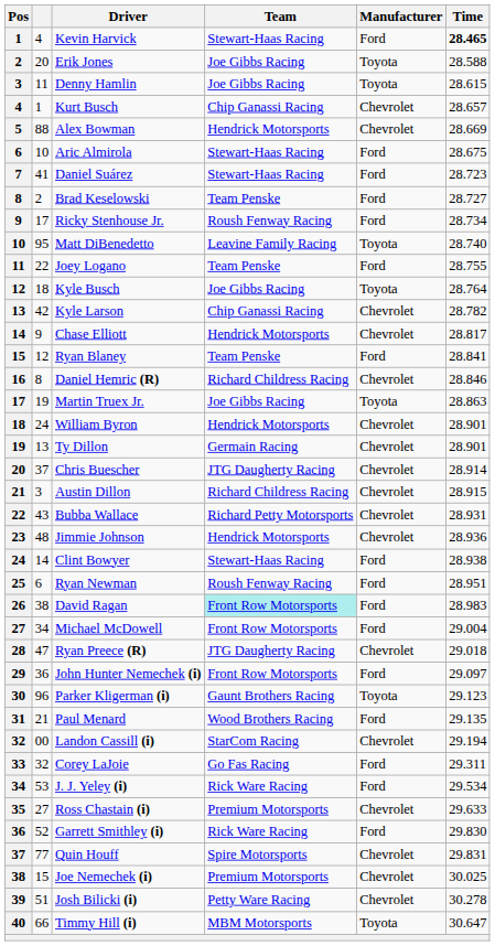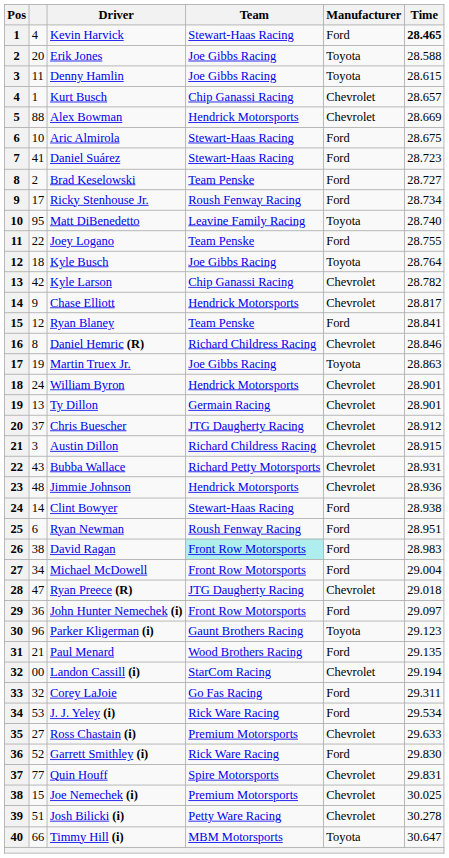 <table class="wikitable" style="font-size:95%">
 <tr>
 <th>Pos</th>
 <th></th>
 <th>Driver</th>
 <th>Team</th>
 <th>Manufacturer</th>
 <th>Time</th>
 </tr>
 <tr>
 <th>1</th>
 <td>4</td>
 <td><a href='#'>Kevin Harvick</a></td>
 <td><a href='#'>Stewart-Haas Racing</a></td>
 <td>Ford</td>
 <td><strong>28.465</strong></td>
 </tr>
 <tr>
 <th>2</th>
 <td>20</td>
 <td><a href='#'>Erik Jones</a></td>
 <td><a href='#'>Joe Gibbs Racing</a></td>
 <td>Toyota</td>
 <td>28.588</td>
 </tr>
 <tr>
 <th>3</th>
 <td>11</td>
 <td><a href='#'>Denny Hamlin</a></td>
 <td><a href='#'>Joe Gibbs Racing</a></td>
 <td>Toyota</td>
 <td>28.615</td>
 </tr>
 <tr>
 <th>4</th>
 <td>1</td>
 <td><a href='#'>Kurt Busch</a></td>
 <td><a href='#'>Chip Ganassi Racing</a></td>
 <td>Chevrolet</td>
 <td>28.657</td>
 </tr>
 <tr>
 <th>5</th>
 <td>88</td>
 <td><a href='#'>Alex Bowman</a></td>
 <td><a href='#'>Hendrick Motorsports</a></td>
 <td>Chevrolet</td>
 <td>28.669</td>
 </tr>
 <tr>
 <th>6</th>
 <td>10</td>
 <td><a href='#'>Aric Almirola</a></td>
 <td><a href='#'>Stewart-Haas Racing</a></td>
 <td>Ford</td>
 <td>28.675</td>
 </tr>
 <tr>
 <th>7</th>
 <td>41</td>
 <td><a href='#'>Daniel Suárez</a></td>
 <td><a href='#'>Stewart-Haas Racing</a></td>
 <td>Ford</td>
 <td>28.723</td>
 </tr>
 <tr>
 <th>8</th>
 <td>2</td>
 <td><a href='#'>Brad Keselowski</a></td>
 <td><a href='#'>Team Penske</a></td>
 <td>Ford</td>
 <td>28.727</td>
 </tr>
 <tr>
 <th>9</th>
 <td>17</td>
 <td><a href='#'>Ricky Stenhouse Jr.</a></td>
 <td><a href='#'>Roush Fenway Racing</a></td>
 <td>Ford</td>
 <td>28.734</td>
 </tr>
 <tr>
 <th>10</th>
 <td>95</td>
 <td><a href='#'>Matt DiBenedetto</a></td>
 <td><a href='#'>Leavine Family Racing</a></td>
 <td>Toyota</td>
 <td>28.740</td>
 </tr>
 <tr>
 <th>11</th>
 <td>22</td>
 <td><a href='#'>Joey Logano</a></td>
 <td><a href='#'>Team Penske</a></td>
 <td>Ford</td>
 <td>28.755</td>
 </tr>
 <tr>
 <th>12</th>
 <td>18</td>
 <td><a href='#'>Kyle Busch</a></td>
 <td><a href='#'>Joe Gibbs Racing</a></td>
 <td>Toyota</td>
 <td>28.764</td>
 </tr>
 <tr>
 <th>13</th>
 <td>42</td>
 <td><a href='#'>Kyle Larson</a></td>
 <td><a href='#'>Chip Ganassi Racing</a></td>
 <td>Chevrolet</td>
 <td>28.782</td>
 </tr>
 <tr>
 <th>14</th>
 <td>9</td>
 <td><a href='#'>Chase Elliott</a></td>
 <td><a href='#'>Hendrick Motorsports</a></td>
 <td>Chevrolet</td>
 <td>28.817</td>
 </tr>
 <tr>
 <th>15</th>
 <td>12</td>
 <td><a href='#'>Ryan Blaney</a></td>
 <td><a href='#'>Team Penske</a></td>
 <td>Ford</td>
 <td>28.841</td>
 </tr>
 <tr>
 <th>16</th>
 <td>8</td>
 <td><a href='#'>Daniel Hemric</a> <strong>(R)</strong></td>
 <td><a href='#'>Richard Childress Racing</a></td>
 <td>Chevrolet</td>
 <td>28.846</td>
 </tr>
 <tr>
 <th>17</th>
 <td>19</td>
 <td><a href='#'>Martin Truex Jr.</a></td>
 <td><a href='#'>Joe Gibbs Racing</a></td>
 <td>Toyota</td>
 <td>28.863</td>
 </tr>
 <tr>
 <th>18</th>
 <td>24</td>
 <td><a href='#'>William Byron</a></td>
 <td><a href='#'>Hendrick Motorsports</a></td>
 <td>Chevrolet</td>
 <td>28.901</td>
 </tr>
 <tr>
 <th>19</th>
 <td>13</td>
 <td><a href='#'>Ty Dillon</a></td>
 <td><a href='#'>Germain Racing</a></td>
 <td>Chevrolet</td>
 <td>28.901</td>
 </tr>
 <tr>
 <th>20</th>
 <td>37</td>
 <td><a href='#'>Chris Buescher</a></td>
 <td><a href='#'>JTG Daugherty Racing</a></td>
 <td>Chevrolet</td>
-<td>28.914</td>
+<td>28.912</td>
 </tr>
 <tr>
 <th>21</th>
 <td>3</td>
 <td><a href='#'>Austin Dillon</a></td>
 <td><a href='#'>Richard Childress Racing</a></td>
 <td>Chevrolet</td>
 <td>28.915</td>
 </tr>
 <tr>
 <th>22</th>
 <td>43</td>
 <td><a href='#'>Bubba Wallace</a></td>
 <td><a href='#'>Richard Petty Motorsports</a></td>
 <td>Chevrolet</td>
 <td>28.931</td>
 </tr>
 <tr>
 <th>23</th>
 <td>48</td>
 <td><a href='#'>Jimmie Johnson</a></td>
 <td><a href='#'>Hendrick Motorsports</a></td>
 <td>Chevrolet</td>
 <td>28.936</td>
 </tr>
 <tr>
 <th>24</th>
 <td>14</td>
 <td><a href='#'>Clint Bowyer</a></td>
 <td><a href='#'>Stewart-Haas Racing</a></td>
 <td>Ford</td>
 <td>28.938</td>
 </tr>
 <tr>
 <th>25</th>
 <td>6</td>
 <td><a href='#'>Ryan Newman</a></td>
 <td><a href='#'>Roush Fenway Racing</a></td>
 <td>Ford</td>
 <td>28.951</td>
 </tr>
 <tr>
 <th>26</th>
 <td>38</td>
 <td><a href='#'>David Ragan</a></td>
 <td style="background: paleturquoise;"><a href='#'>Front Row Motorsports</a></td>
 <td>Ford</td>
 <td>28.983</td>
 </tr>
 <tr>
 <th>27</th>
 <td>34</td>
 <td><a href='#'>Michael McDowell</a></td>
 <td><a href='#'>Front Row Motorsports</a></td>
 <td>Ford</td>
 <td>29.004</td>
 </tr>
 <tr>
 <th>28</th>
 <td>47</td>
 <td><a href='#'>Ryan Preece</a> <strong>(R)</strong></td>
 <td><a href='#'>JTG Daugherty Racing</a></td>
 <td>Chevrolet</td>
 <td>29.018</td>
 </tr>
 <tr>
 <th>29</th>
 <td>36</td>
 <td><a href='#'>John Hunter Nemechek</a> <strong>(i)</strong></td>
 <td><a href='#'>Front Row Motorsports</a></td>
 <td>Ford</td>
 <td>29.097</td>
 </tr>
 <tr>
 <th>30</th>
 <td>96</td>
 <td><a href='#'>Parker Kligerman</a> <strong>(i)</strong></td>
 <td><a href='#'>Gaunt Brothers Racing</a></td>
 <td>Toyota</td>
 <td>29.123</td>
 </tr>
 <tr>
 <th>31</th>
 <td>21</td>
 <td><a href='#'>Paul Menard</a></td>
 <td><a href='#'>Wood Brothers Racing</a></td>
 <td>Ford</td>
 <td>29.135</td>
 </tr>
 <tr>
 <th>32</th>
 <td>00</td>
 <td><a href='#'>Landon Cassill</a> <strong>(i)</strong></td>
 <td><a href='#'>StarCom Racing</a></td>
 <td>Chevrolet</td>
 <td>29.194</td>
 </tr>
 <tr>
 <th>33</th>
 <td>32</td>
 <td><a href='#'>Corey LaJoie</a></td>
 <td><a href='#'>Go Fas Racing</a></td>
 <td>Ford</td>
 <td>29.311</td>
 </tr>
 <tr>
 <th>34</th>
 <td>53</td>
 <td><a href='#'>J. J. Yeley</a> <strong>(i)</strong></td>
 <td><a href='#'>Rick Ware Racing</a></td>
 <td>Ford</td>
 <td>29.534</td>
 </tr>
 <tr>
 <th>35</th>
 <td>27</td>
 <td><a href='#'>Ross Chastain</a> <strong>(i)</strong></td>
 <td><a href='#'>Premium Motorsports</a></td>
 <td>Chevrolet</td>
 <td>29.633</td>
 </tr>
 <tr>
 <th>36</th>
 <td>52</td>
 <td><a href='#'>Garrett Smithley</a> <strong>(i)</strong></td>
 <td><a href='#'>Rick Ware Racing</a></td>
 <td>Ford</td>
 <td>29.830</td>
 </tr>
 <tr>
 <th>37</th>
 <td>77</td>
 <td><a href='#'>Quin Houff</a></td>
 <td><a href='#'>Spire Motorsports</a></td>
 <td>Chevrolet</td>
 <td>29.831</td>
 </tr>
 <tr>
 <th>38</th>
 <td>15</td>
 <td><a href='#'>Joe Nemechek</a> <strong>(i)</strong></td>
 <td><a href='#'>Premium Motorsports</a></td>
 <td>Chevrolet</td>
 <td>30.025</td>
 </tr>
 <tr>
 <th>39</th>
 <td>51</td>
 <td><a href='#'>Josh Bilicki</a> <strong>(i)</strong></td>
 <td><a href='#'>Petty Ware Racing</a></td>
 <td>Chevrolet</td>
 <td>30.278</td>
 </tr>
 <tr>
 <th>40</th>
 <td>66</td>
 <td><a href='#'>Timmy Hill</a> <strong>(i)</strong></td>
 <td><a href='#'>MBM Motorsports</a></td>
 <td>Toyota</td>
 <td>30.647</td>
 </tr>
 <tr>
 <th colspan="6"></th>
 </tr>
 </table>
